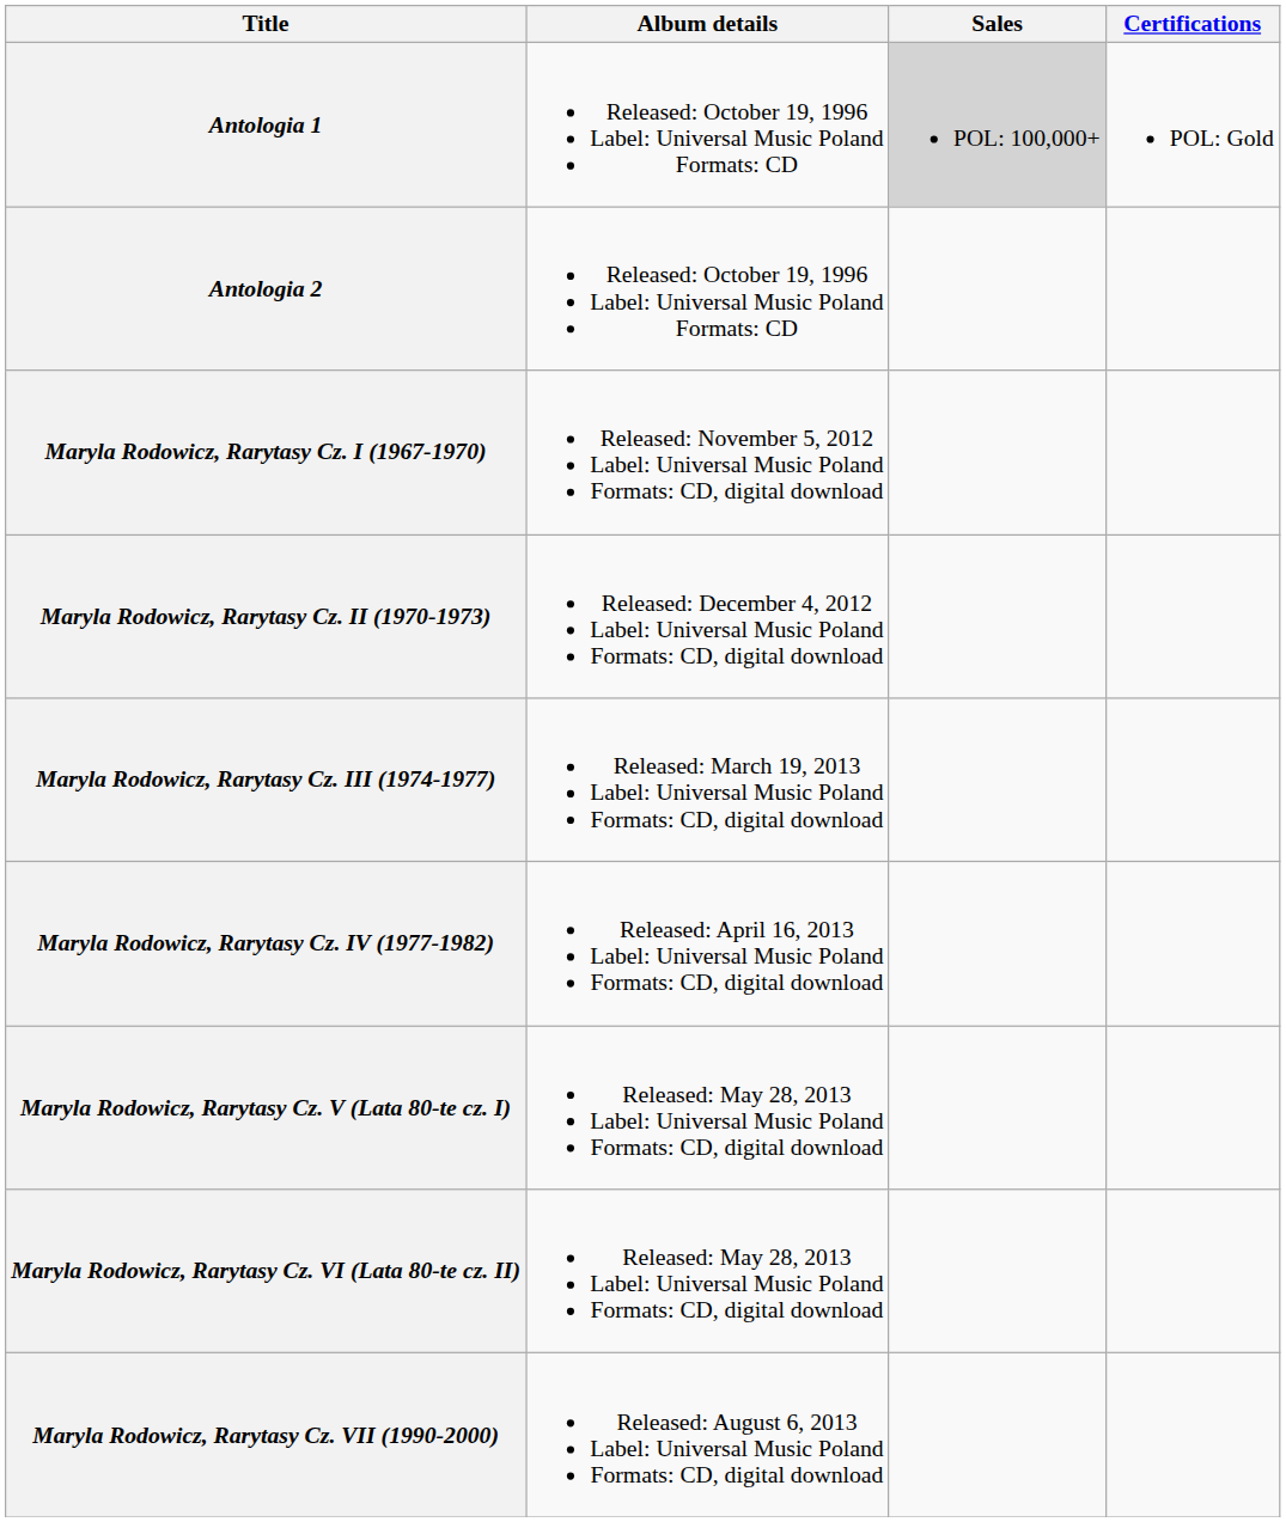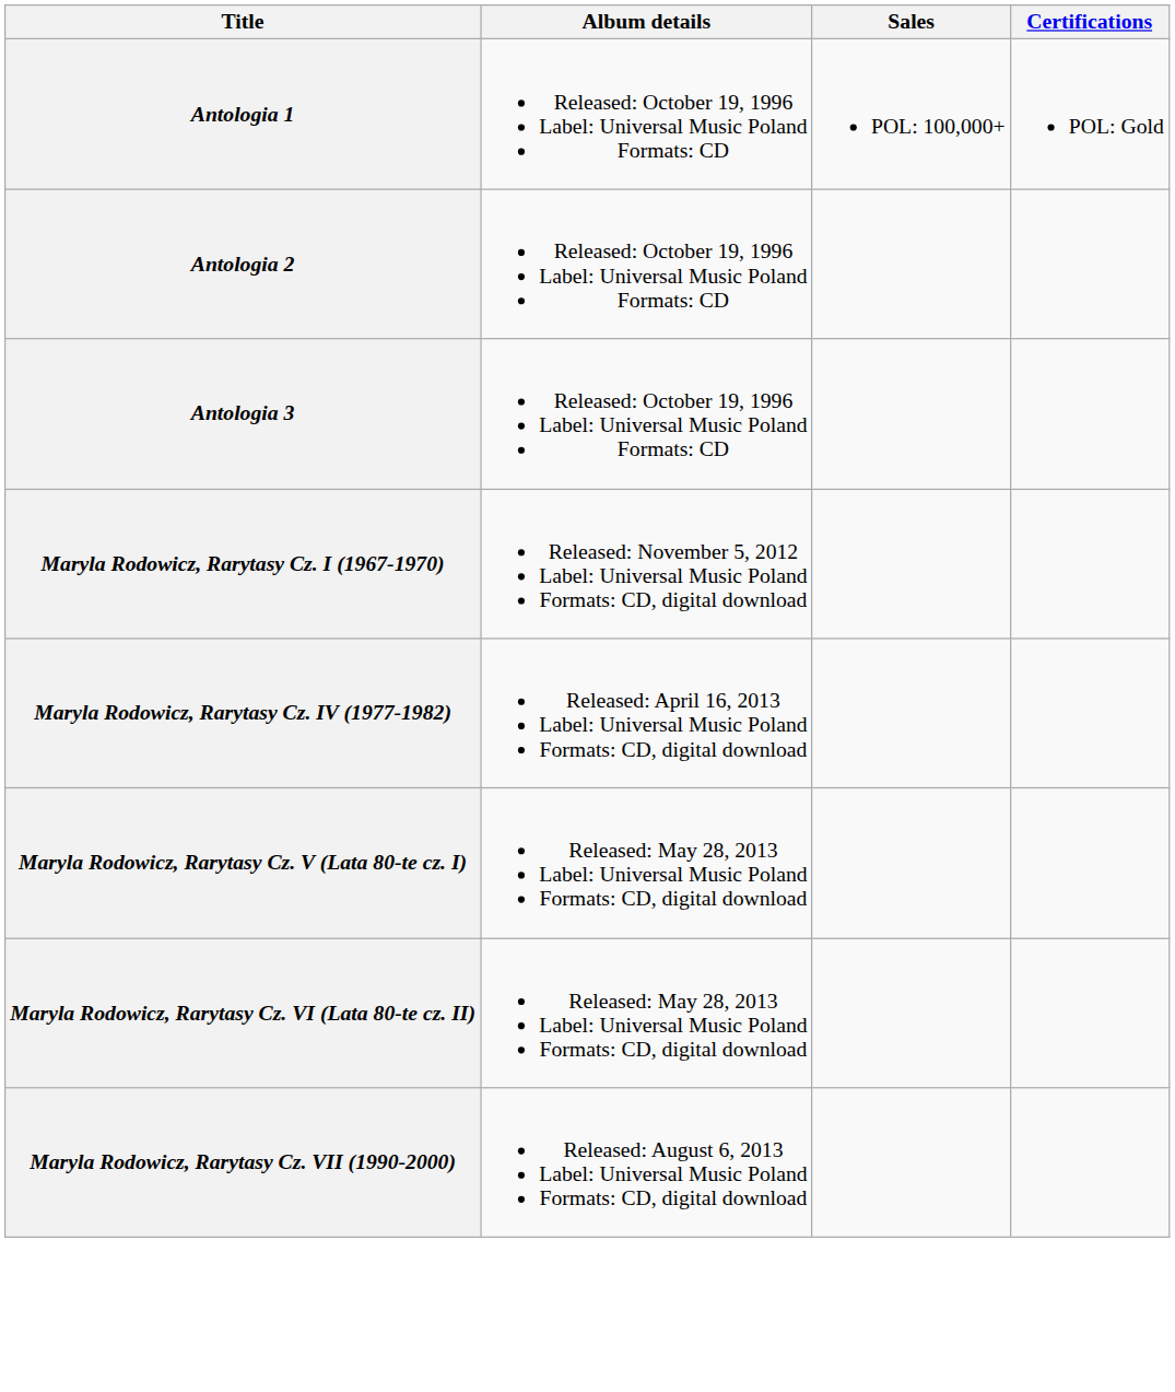 <table class="wikitable plainrowheaders" style="text-align:center;">
 <tr>
 <th scope="col">Title</th>
 <th scope="col">Album details</th>
 <th scope="col">Sales</th>
 <th scope="col"><a href='#'>Certifications</a></th>
 </tr>
 <tr>
 <th scope="row"><em>Antologia 1</em></th>
 <td><br><ul><li>Released: October 19, 1996</li><li>Label: Universal Music Poland</li><li>Formats: CD</li></ul></td>
-<td style="background: lightgrey;"><br><ul><li>POL: 100,000+</li></ul></td>
+<td><br><ul><li>POL: 100,000+</li></ul></td>
 <td><br><ul><li>POL: Gold</li></ul></td>
 </tr>
 <tr>
 <th scope="row"><em>Antologia 2</em></th>
 <td><br><ul><li>Released: October 19, 1996</li><li>Label: Universal Music Poland</li><li>Formats: CD</li></ul></td>
 <td></td>
 <td></td>
 </tr>
 <tr>
-<th scope="row"><em>Maryla Rodowicz, Rarytasy Cz. I (1967-1970)</em></th>
-<td><br><ul><li>Released: November 5, 2012</li><li>Label: Universal Music Poland</li><li>Formats: CD, digital download</li></ul></td>
+<th scope="row"><em>Antologia 3</em></th>
+<td><br><ul><li>Released: October 19, 1996</li><li>Label: Universal Music Poland</li><li>Formats: CD</li></ul></td>
 <td></td>
 <td></td>
 </tr>
 <tr>
-<th scope="row"><em>Maryla Rodowicz, Rarytasy Cz. II (1970-1973)</em></th>
-<td><br><ul><li>Released: December 4, 2012</li><li>Label: Universal Music Poland</li><li>Formats: CD, digital download</li></ul></td>
-<td></td>
-<td></td>
-</tr>
-<tr>
-<th scope="row"><em>Maryla Rodowicz, Rarytasy Cz. III (1974-1977)</em></th>
-<td><br><ul><li>Released: March 19, 2013</li><li>Label: Universal Music Poland</li><li>Formats: CD, digital download</li></ul></td>
+<th scope="row"><em>Maryla Rodowicz, Rarytasy Cz. I (1967-1970)</em></th>
+<td><br><ul><li>Released: November 5, 2012</li><li>Label: Universal Music Poland</li><li>Formats: CD, digital download</li></ul></td>
 <td></td>
 <td></td>
 </tr>
 <tr>
 <th scope="row"><em>Maryla Rodowicz, Rarytasy Cz. IV (1977-1982)</em></th>
 <td><br><ul><li>Released: April 16, 2013</li><li>Label: Universal Music Poland</li><li>Formats: CD, digital download</li></ul></td>
 <td></td>
 <td></td>
 </tr>
 <tr>
 <th scope="row"><em>Maryla Rodowicz, Rarytasy Cz. V (Lata 80-te cz. I)</em></th>
 <td><br><ul><li>Released: May 28, 2013</li><li>Label: Universal Music Poland</li><li>Formats: CD, digital download</li></ul></td>
 <td></td>
 <td></td>
 </tr>
 <tr>
 <th scope="row"><em>Maryla Rodowicz, Rarytasy Cz. VI (Lata 80-te cz. II)</em></th>
 <td><br><ul><li>Released: May 28, 2013</li><li>Label: Universal Music Poland</li><li>Formats: CD, digital download</li></ul></td>
 <td></td>
 <td></td>
 </tr>
 <tr>
 <th scope="row"><em>Maryla Rodowicz, Rarytasy Cz. VII (1990-2000)</em></th>
 <td><br><ul><li>Released: August 6, 2013</li><li>Label: Universal Music Poland</li><li>Formats: CD, digital download</li></ul></td>
 <td></td>
 <td></td>
 </tr>
 </table>
